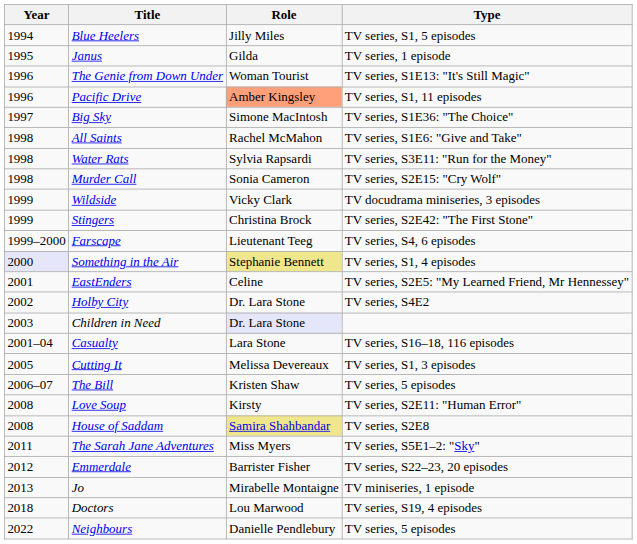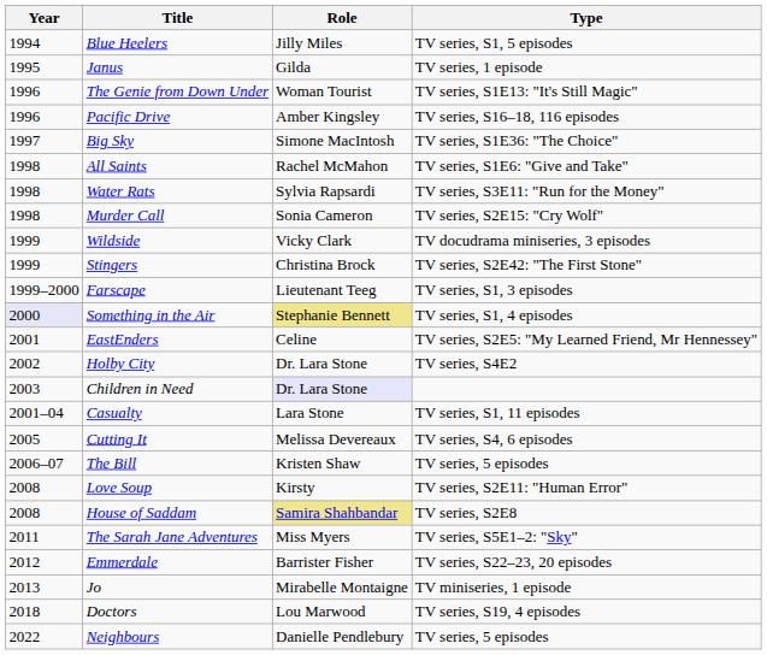 <table class="wikitable">
 <tr>
 <th>Year</th>
 <th>Title</th>
 <th>Role</th>
 <th>Type</th>
 </tr>
 <tr>
 <td>1994</td>
 <td><em><a href='#'>Blue Heelers</a></em></td>
 <td>Jilly Miles</td>
 <td>TV series, S1, 5 episodes</td>
 </tr>
 <tr>
 <td>1995</td>
 <td><em><a href='#'>Janus</a></em></td>
 <td>Gilda</td>
 <td>TV series, 1 episode</td>
 </tr>
 <tr>
 <td>1996</td>
 <td><em><a href='#'>The Genie from Down Under</a></em></td>
 <td>Woman Tourist</td>
 <td>TV series, S1E13: "It's Still Magic"</td>
 </tr>
 <tr>
 <td>1996</td>
 <td><em><a href='#'>Pacific Drive</a></em></td>
-<td style="background: lightsalmon;">Amber Kingsley</td>
-<td>TV series, S1, 11 episodes</td>
+<td>Amber Kingsley</td>
+<td>TV series, S16–18, 116 episodes</td>
 </tr>
 <tr>
 <td>1997</td>
 <td><em><a href='#'>Big Sky</a></em></td>
 <td>Simone MacIntosh</td>
 <td>TV series, S1E36: "The Choice"</td>
 </tr>
 <tr>
 <td>1998</td>
 <td><em><a href='#'>All Saints</a></em></td>
 <td>Rachel McMahon</td>
 <td>TV series, S1E6: "Give and Take"</td>
 </tr>
 <tr>
 <td>1998</td>
 <td><em><a href='#'>Water Rats</a></em></td>
 <td>Sylvia Rapsardi</td>
 <td>TV series, S3E11: "Run for the Money"</td>
 </tr>
 <tr>
 <td>1998</td>
 <td><em><a href='#'>Murder Call</a></em></td>
 <td>Sonia Cameron</td>
 <td>TV series, S2E15: "Cry Wolf"</td>
 </tr>
 <tr>
 <td>1999</td>
 <td><em><a href='#'>Wildside</a></em></td>
 <td>Vicky Clark</td>
 <td>TV docudrama miniseries, 3 episodes</td>
 </tr>
 <tr>
 <td>1999</td>
 <td><em><a href='#'>Stingers</a></em></td>
 <td>Christina Brock</td>
 <td>TV series, S2E42: "The First Stone"</td>
 </tr>
 <tr>
 <td>1999–2000</td>
 <td><em><a href='#'>Farscape</a></em></td>
 <td>Lieutenant Teeg</td>
-<td>TV series, S4, 6 episodes</td>
+<td>TV series, S1, 3 episodes</td>
 </tr>
 <tr>
 <td style="background: lavender;">2000</td>
 <td><em><a href='#'>Something in the Air</a></em></td>
 <td style="background: khaki;">Stephanie Bennett</td>
 <td>TV series, S1, 4 episodes</td>
 </tr>
 <tr>
 <td>2001</td>
 <td><em><a href='#'>EastEnders</a></em></td>
 <td>Celine</td>
 <td>TV series, S2E5: "My Learned Friend, Mr Hennessey"</td>
 </tr>
 <tr>
 <td>2002</td>
 <td><em><a href='#'>Holby City</a></em></td>
 <td>Dr. Lara Stone</td>
 <td>TV series, S4E2</td>
 </tr>
 <tr>
 <td>2003</td>
 <td><em>Children in Need</em></td>
 <td style="background: lavender;">Dr. Lara Stone</td>
 <td></td>
 </tr>
 <tr>
 <td>2001–04</td>
 <td><em><a href='#'>Casualty</a></em></td>
 <td>Lara Stone</td>
-<td>TV series, S16–18, 116 episodes</td>
+<td>TV series, S1, 11 episodes</td>
 </tr>
 <tr>
 <td>2005</td>
 <td><em><a href='#'>Cutting It</a></em></td>
 <td>Melissa Devereaux</td>
-<td>TV series, S1, 3 episodes</td>
+<td>TV series, S4, 6 episodes</td>
 </tr>
 <tr>
 <td>2006–07</td>
 <td><em><a href='#'>The Bill</a></em></td>
 <td>Kristen Shaw</td>
 <td>TV series, 5 episodes</td>
 </tr>
 <tr>
 <td>2008</td>
 <td><em><a href='#'>Love Soup</a></em></td>
 <td>Kirsty</td>
 <td>TV series, S2E11: "Human Error"</td>
 </tr>
 <tr>
 <td>2008</td>
 <td><em><a href='#'>House of Saddam</a></em></td>
 <td style="background: khaki;"><a href='#'>Samira Shahbandar</a></td>
 <td>TV series, S2E8</td>
 </tr>
 <tr>
 <td>2011</td>
 <td><em><a href='#'>The Sarah Jane Adventures</a></em></td>
 <td>Miss Myers</td>
 <td>TV series, S5E1–2: "<a href='#'>Sky</a>"</td>
 </tr>
 <tr>
 <td>2012</td>
 <td><em><a href='#'>Emmerdale</a></em></td>
 <td>Barrister Fisher</td>
 <td>TV series, S22–23, 20 episodes</td>
 </tr>
 <tr>
 <td>2013</td>
 <td><em>Jo</em></td>
 <td>Mirabelle Montaigne</td>
 <td>TV miniseries, 1 episode</td>
 </tr>
 <tr>
 <td>2018</td>
 <td><em>Doctors</em></td>
 <td>Lou Marwood</td>
 <td>TV series, S19, 4 episodes</td>
 </tr>
 <tr>
 <td>2022</td>
 <td><em><a href='#'>Neighbours</a></em></td>
 <td>Danielle Pendlebury</td>
 <td>TV series, 5 episodes</td>
 </tr>
 </table>
